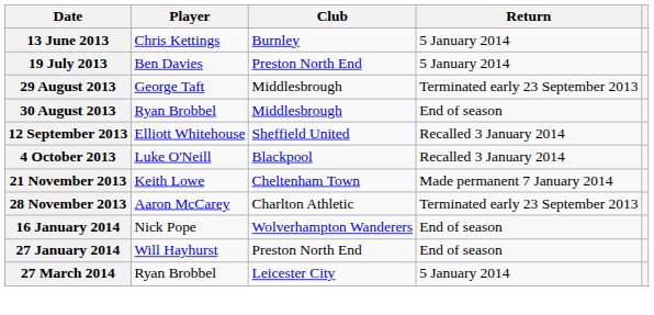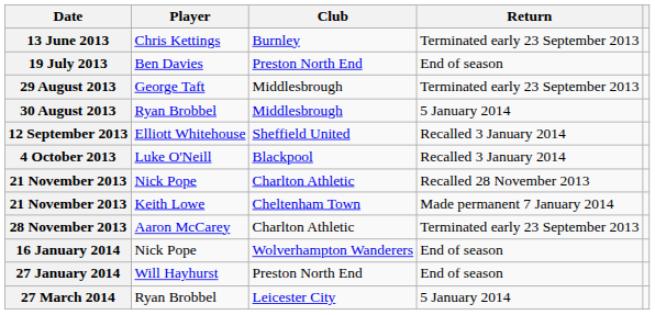 <table class="wikitable plainrowheaders">
 <tr>
 <th scope=col>Date</th>
 <th scope=col>Player</th>
 <th scope=col>Club</th>
 <th scope=col>Return</th>
 <th scope=col class=unsortable></th>
 </tr>
 <tr>
 <th scope=row>13 June 2013</th>
 <td><a href='#'>Chris Kettings</a></td>
 <td><a href='#'>Burnley</a></td>
-<td>5 January 2014</td>
+<td>Terminated early 23 September 2013</td>
 <td style="text-align:center;"></td>
 </tr>
 <tr>
 <th scope=row>19 July 2013</th>
 <td><a href='#'>Ben Davies</a></td>
 <td><a href='#'>Preston North End</a></td>
-<td>5 January 2014</td>
+<td>End of season</td>
 <td style="text-align:center;"></td>
 </tr>
 <tr>
 <th scope=row>29 August 2013</th>
 <td><a href='#'>George Taft</a></td>
 <td>Middlesbrough</td>
 <td>Terminated early 23 September 2013</td>
 <td style="text-align:center;"></td>
 </tr>
 <tr>
 <th scope=row>30 August 2013</th>
 <td><a href='#'>Ryan Brobbel</a></td>
 <td><a href='#'>Middlesbrough</a></td>
-<td>End of season</td>
+<td>5 January 2014</td>
 <td style="text-align:center;"></td>
 </tr>
 <tr>
 <th scope=row>12 September 2013</th>
 <td><a href='#'>Elliott Whitehouse</a></td>
 <td><a href='#'>Sheffield United</a></td>
 <td>Recalled 3 January 2014</td>
 <td style="text-align:center;"></td>
 </tr>
 <tr>
 <th scope=row>4 October 2013</th>
 <td><a href='#'>Luke O'Neill</a></td>
 <td><a href='#'>Blackpool</a></td>
 <td>Recalled 3 January 2014</td>
+<td style="text-align:center;"></td>
+</tr>
+<tr>
+<th scope=row>21 November 2013</th>
+<td><a href='#'>Nick Pope</a></td>
+<td><a href='#'>Charlton Athletic</a></td>
+<td>Recalled 28 November 2013</td>
 <td style="text-align:center;"></td>
 </tr>
 <tr>
 <th scope=row>21 November 2013</th>
 <td><a href='#'>Keith Lowe</a></td>
 <td><a href='#'>Cheltenham Town</a></td>
 <td>Made permanent 7 January 2014</td>
 <td style="text-align:center;"></td>
 </tr>
 <tr>
 <th scope=row>28 November 2013</th>
 <td><a href='#'>Aaron McCarey</a></td>
 <td>Charlton Athletic</td>
 <td>Terminated early 23 September 2013</td>
 <td style="text-align:center;"></td>
 </tr>
 <tr>
 <th scope=row>16 January 2014</th>
 <td>Nick Pope</td>
 <td><a href='#'>Wolverhampton Wanderers</a></td>
 <td>End of season</td>
 <td style="text-align:center;"></td>
 </tr>
 <tr>
 <th scope=row>27 January 2014</th>
 <td><a href='#'>Will Hayhurst</a></td>
 <td>Preston North End</td>
 <td>End of season</td>
 <td style="text-align:center;"></td>
 </tr>
 <tr>
 <th scope=row>27 March 2014</th>
 <td>Ryan Brobbel</td>
 <td><a href='#'>Leicester City</a></td>
 <td>5 January 2014</td>
 <td style="text-align:center;"></td>
 </tr>
 </table>
